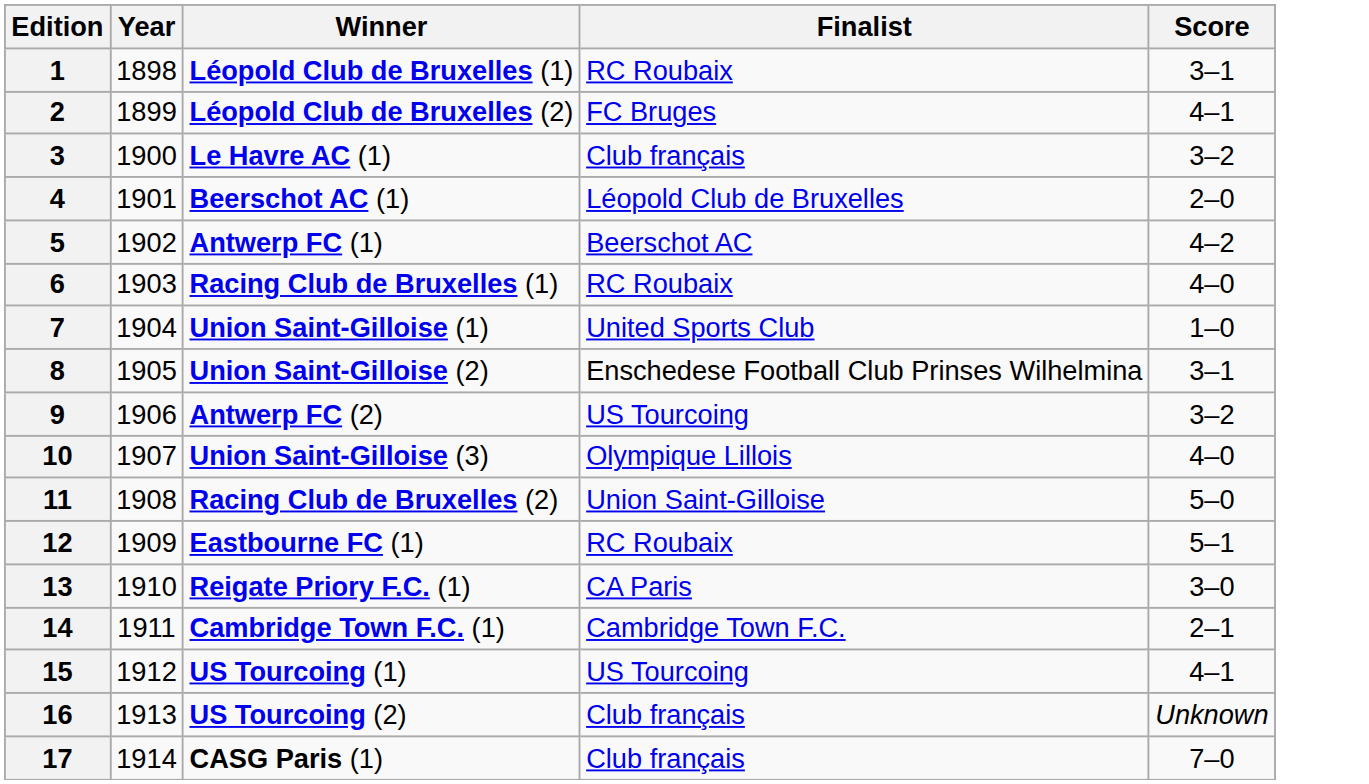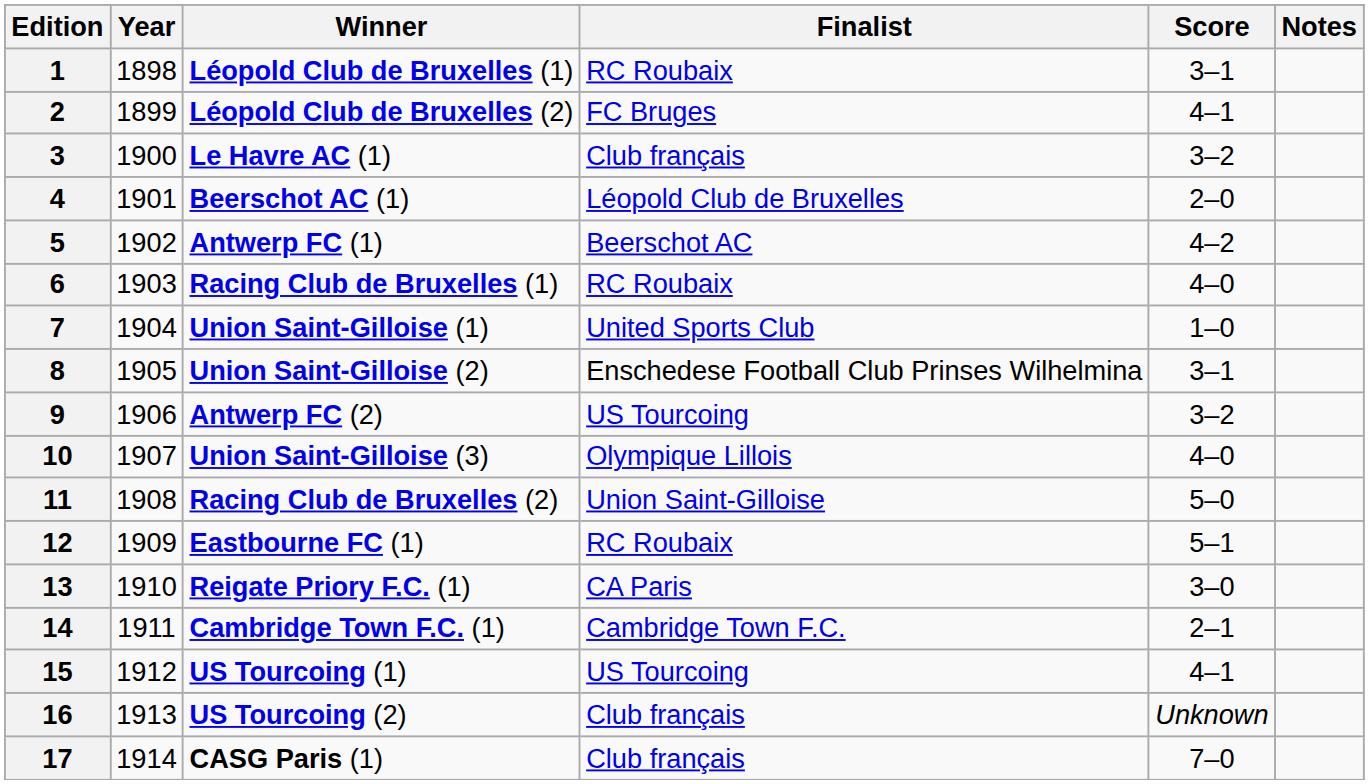 <table class="wikitable sortable" style="font-size:90%;">
 <tr>
 <th scop=col>Edition</th>
 <th scop=col>Year</th>
 <th scop=col>Winner</th>
 <th scop=col>Finalist</th>
 <th scop=col>Score</th>
+<th scop=col>Notes</th>
 </tr>
 <tr>
 <th>1</th>
 <td align=center>1898</td>
 <td align=left> <strong><a href='#'>Léopold Club de Bruxelles</a></strong> (1)</td>
 <td align=left> <a href='#'>RC Roubaix</a></td>
 <td align=center>3–1</td>
+<td></td>
 </tr>
 <tr>
 <th>2</th>
 <td align=center>1899</td>
 <td align=left> <strong><a href='#'>Léopold Club de Bruxelles</a></strong> (2)</td>
 <td align=left> <a href='#'>FC Bruges</a></td>
 <td align=center>4–1</td>
+<td></td>
 </tr>
 <tr>
 <th>3</th>
 <td align=center>1900</td>
 <td align=left> <strong><a href='#'>Le Havre AC</a></strong> (1)</td>
 <td align=left> <a href='#'>Club français</a></td>
 <td align=center>3–2</td>
+<td></td>
 </tr>
 <tr>
 <th>4</th>
 <td align=center>1901</td>
 <td align=left> <strong><a href='#'>Beerschot AC</a></strong> (1)</td>
 <td align=left> <a href='#'>Léopold Club de Bruxelles</a></td>
 <td align=center>2–0</td>
+<td></td>
 </tr>
 <tr>
 <th>5</th>
 <td align=center>1902</td>
 <td align=left> <strong><a href='#'>Antwerp FC</a></strong> (1)</td>
 <td align=left> <a href='#'>Beerschot AC</a></td>
 <td align=center>4–2</td>
+<td></td>
 </tr>
 <tr>
 <th>6</th>
 <td align=center>1903</td>
 <td align=left> <strong><a href='#'>Racing Club de Bruxelles</a></strong> (1)</td>
 <td align=left> <a href='#'>RC Roubaix</a></td>
 <td align=center>4–0</td>
+<td></td>
 </tr>
 <tr>
 <th>7</th>
 <td align=center>1904</td>
 <td align=left> <strong><a href='#'>Union Saint-Gilloise</a></strong> (1)</td>
 <td align=left> <a href='#'>United Sports Club</a></td>
 <td align=center>1–0</td>
+<td></td>
 </tr>
 <tr>
 <th>8</th>
 <td align=center>1905</td>
 <td align=left> <strong><a href='#'>Union Saint-Gilloise</a></strong> (2)</td>
 <td align=left> Enschedese Football Club Prinses Wilhelmina</td>
 <td align=center>3–1</td>
+<td></td>
 </tr>
 <tr>
 <th>9</th>
 <td align=center>1906</td>
 <td align=left> <strong><a href='#'>Antwerp FC</a></strong> (2)</td>
 <td align=left> <a href='#'>US Tourcoing</a></td>
 <td align=center>3–2</td>
+<td></td>
 </tr>
 <tr>
 <th>10</th>
 <td align=center>1907</td>
 <td align=left> <strong><a href='#'>Union Saint-Gilloise</a></strong> (3)</td>
 <td align=left> <a href='#'>Olympique Lillois</a></td>
 <td align=center>4–0</td>
+<td></td>
 </tr>
 <tr>
 <th>11</th>
 <td align=center>1908</td>
 <td align=left> <strong><a href='#'>Racing Club de Bruxelles</a></strong> (2)</td>
 <td align=left> <a href='#'>Union Saint-Gilloise</a></td>
 <td align=center>5–0</td>
+<td></td>
 </tr>
 <tr>
 <th>12</th>
 <td align=center>1909</td>
 <td align=left> <strong><a href='#'>Eastbourne FC</a></strong> (1)</td>
 <td align=left> <a href='#'>RC Roubaix</a></td>
 <td align=center>5–1</td>
+<td></td>
 </tr>
 <tr>
 <th>13</th>
 <td align=center>1910</td>
 <td align=left> <strong><a href='#'>Reigate Priory F.C.</a></strong> (1)</td>
 <td align=left> <a href='#'>CA Paris</a></td>
 <td align=center>3–0</td>
+<td></td>
 </tr>
 <tr>
 <th>14</th>
 <td align=center>1911</td>
 <td align=left> <strong><a href='#'>Cambridge Town F.C.</a></strong> (1)</td>
 <td align=left> <a href='#'>Cambridge Town F.C.</a></td>
 <td align=center>2–1</td>
+<td></td>
 </tr>
 <tr>
 <th>15</th>
 <td align=center>1912</td>
 <td align=left> <strong><a href='#'>US Tourcoing</a></strong> (1)</td>
 <td align=left> <a href='#'>US Tourcoing</a></td>
 <td align=center>4–1</td>
+<td></td>
 </tr>
 <tr>
 <th>16</th>
 <td align=center>1913</td>
 <td align=left> <strong><a href='#'>US Tourcoing</a></strong> (2)</td>
 <td align=left> <a href='#'>Club français</a></td>
 <td align=center><em>Unknown</em></td>
+<td></td>
 </tr>
 <tr>
 <th>17</th>
 <td align=center>1914</td>
 <td align=left> <strong>CASG Paris</strong> (1)</td>
 <td align=left> <a href='#'>Club français</a></td>
 <td align=center>7–0</td>
+<td></td>
 </tr>
 </table>
